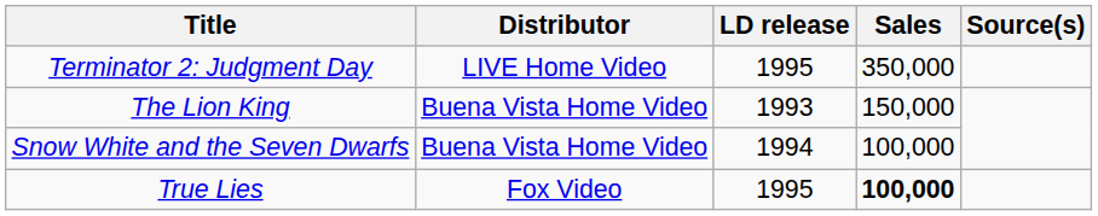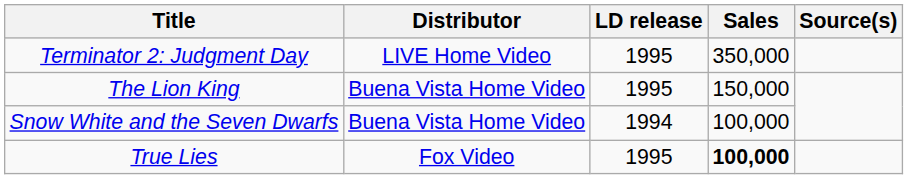 <table class="wikitable sortable" style="text-align:center">
 <tr>
 <th>Title</th>
 <th>Distributor</th>
 <th>LD release</th>
 <th>Sales</th>
 <th>Source(s)</th>
 </tr>
 <tr>
 <td><em><a href='#'>Terminator 2: Judgment Day</a></em></td>
 <td><a href='#'>LIVE Home Video</a></td>
 <td>1995</td>
 <td>350,000</td>
 <td></td>
 </tr>
 <tr>
 <td><em><a href='#'>The Lion King</a></em></td>
 <td><a href='#'>Buena Vista Home Video</a></td>
-<td>1993</td>
+<td>1995</td>
 <td>150,000</td>
 <td rowspan="2"></td>
 </tr>
 <tr>
 <td><em><a href='#'>Snow White and the Seven Dwarfs</a></em></td>
 <td><a href='#'>Buena Vista Home Video</a></td>
 <td>1994</td>
 <td>100,000</td>
 </tr>
 <tr>
 <td><em><a href='#'>True Lies</a></em></td>
 <td><a href='#'>Fox Video</a></td>
 <td>1995</td>
 <td><strong>100,000</strong></td>
 <td></td>
 </tr>
 </table>
